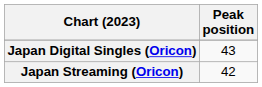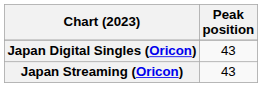 <table class="wikitable sortable plainrowheaders" style="text-align:center">
 <tr>
 <th scope="col">Chart (2023)</th>
 <th scope="col">Peak<br>position</th>
 </tr>
 <tr>
 </tr>
 <tr>
 <th scope="row">Japan Digital Singles (<a href='#'>Oricon</a>)</th>
 <td>43</td>
 </tr>
 <tr>
 <th scope="row">Japan Streaming (<a href='#'>Oricon</a>)</th>
-<td>42</td>
+<td>43</td>
 </tr>
 </table>
